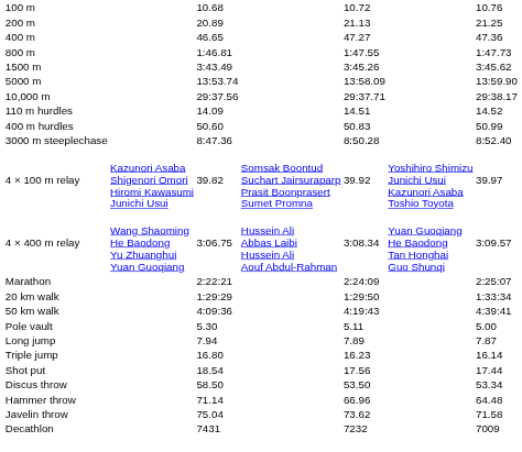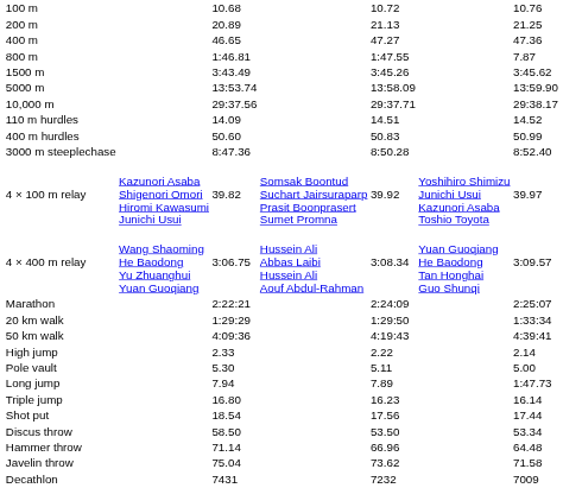 <table>
 <tr>
 <td>100 m<br></td>
 <td></td>
 <td>10.68</td>
 <td></td>
 <td>10.72</td>
 <td></td>
 <td>10.76</td>
 </tr>
 <tr>
 <td>200 m<br></td>
 <td></td>
 <td>20.89<br></td>
 <td></td>
 <td>21.13</td>
 <td></td>
 <td>21.25</td>
 </tr>
 <tr>
 <td>400 m<br></td>
 <td></td>
 <td>46.65</td>
 <td></td>
 <td>47.27</td>
 <td></td>
 <td>47.36</td>
 </tr>
 <tr>
 <td>800 m<br></td>
 <td></td>
 <td>1:46.81<br></td>
 <td></td>
 <td>1:47.55</td>
 <td></td>
-<td>1:47.73</td>
+<td>7.87</td>
 </tr>
 <tr>
 <td>1500 m<br></td>
 <td></td>
 <td>3:43.49<br></td>
 <td></td>
 <td>3:45.26</td>
 <td></td>
 <td>3:45.62</td>
 </tr>
 <tr>
 <td>5000 m<br></td>
 <td></td>
 <td>13:53.74<br></td>
 <td></td>
 <td>13:58.09</td>
 <td></td>
 <td>13:59.90</td>
 </tr>
 <tr>
 <td>10,000 m<br></td>
 <td></td>
 <td>29:37.56<br></td>
 <td></td>
 <td>29:37.71</td>
 <td></td>
 <td>29:38.17</td>
 </tr>
 <tr>
 <td>110 m hurdles<br></td>
 <td></td>
 <td>14.09<br></td>
 <td></td>
 <td>14.51</td>
 <td></td>
 <td>14.52</td>
 </tr>
 <tr>
 <td>400 m hurdles<br></td>
 <td></td>
 <td>50.60<br></td>
 <td></td>
 <td>50.83</td>
 <td></td>
 <td>50.99</td>
 </tr>
 <tr>
 <td>3000 m steeplechase<br></td>
 <td></td>
 <td>8:47.36</td>
 <td></td>
 <td>8:50.28</td>
 <td></td>
 <td>8:52.40</td>
 </tr>
 <tr>
 <td>4 × 100 m relay<br></td>
 <td><br><a href='#'>Kazunori Asaba</a><br><a href='#'>Shigenori Omori</a><br><a href='#'>Hiromi Kawasumi</a><br><a href='#'>Junichi Usui</a></td>
 <td>39.82<br></td>
 <td><br><a href='#'>Somsak Boontud</a><br><a href='#'>Suchart Jairsuraparp</a><br><a href='#'>Prasit Boonprasert</a><br><a href='#'>Sumet Promna</a></td>
 <td>39.92</td>
 <td><br><a href='#'>Yoshihiro Shimizu</a><br><a href='#'>Junichi Usui</a><br><a href='#'>Kazunori Asaba</a><br><a href='#'>Toshio Toyota</a></td>
 <td>39.97</td>
 </tr>
 <tr>
 <td>4 × 400 m relay<br></td>
 <td><br><a href='#'>Wang Shaoming</a><br><a href='#'>He Baodong</a><br><a href='#'>Yu Zhuanghui</a><br><a href='#'>Yuan Guoqiang</a></td>
 <td>3:06.75<br></td>
 <td><br><a href='#'>Hussein Ali</a><br><a href='#'>Abbas Laibi</a><br><a href='#'>Hussein Ali</a><br><a href='#'>Aouf Abdul-Rahman</a></td>
 <td>3:08.34</td>
 <td><br><a href='#'>Yuan Guoqiang</a><br><a href='#'>He Baodong</a><br><a href='#'>Tan Honghai</a><br><a href='#'>Guo Shunqi</a></td>
 <td>3:09.57</td>
 </tr>
 <tr>
 <td>Marathon<br></td>
 <td></td>
 <td>2:22:21</td>
 <td></td>
 <td>2:24:09</td>
 <td></td>
 <td>2:25:07</td>
 </tr>
 <tr>
 <td>20 km walk<br></td>
 <td></td>
 <td>1:29:29<br></td>
 <td></td>
 <td>1:29:50</td>
 <td></td>
 <td>1:33:34</td>
 </tr>
 <tr>
 <td>50 km walk<br></td>
 <td></td>
 <td>4:09:36<br></td>
 <td></td>
 <td>4:19:43</td>
 <td></td>
 <td>4:39:41</td>
 </tr>
 <tr>
+<td>High jump<br></td>
+<td></td>
+<td>2.33<br></td>
+<td></td>
+<td>2.22</td>
+<td></td>
+<td>2.14</td>
+</tr>
+<tr>
 <td>Pole vault<br></td>
 <td></td>
 <td>5.30<br></td>
 <td></td>
 <td>5.11</td>
 <td></td>
 <td>5.00</td>
 </tr>
 <tr>
 <td>Long jump<br></td>
 <td></td>
 <td>7.94</td>
 <td></td>
 <td>7.89</td>
 <td></td>
-<td>7.87</td>
+<td>1:47.73</td>
 </tr>
 <tr>
 <td>Triple jump<br></td>
 <td></td>
 <td>16.80<br></td>
 <td></td>
 <td>16.23</td>
 <td></td>
 <td>16.14</td>
 </tr>
 <tr>
 <td>Shot put<br></td>
 <td></td>
 <td>18.54<br></td>
 <td></td>
 <td>17.56</td>
 <td></td>
 <td>17.44</td>
 </tr>
 <tr>
 <td>Discus throw<br></td>
 <td></td>
 <td>58.50<br></td>
 <td></td>
 <td>53.50</td>
 <td></td>
 <td>53.34</td>
 </tr>
 <tr>
 <td>Hammer throw<br></td>
 <td></td>
 <td>71.14<br></td>
 <td></td>
 <td>66.96</td>
 <td></td>
 <td>64.48</td>
 </tr>
 <tr>
 <td>Javelin throw<br></td>
 <td></td>
 <td>75.04</td>
 <td></td>
 <td>73.62</td>
 <td></td>
 <td>71.58</td>
 </tr>
 <tr>
 <td>Decathlon<br></td>
 <td></td>
 <td>7431<br></td>
 <td></td>
 <td>7232</td>
 <td></td>
 <td>7009</td>
 </tr>
 </table>
